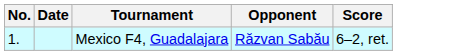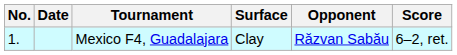 <table class="sortable wikitable">
 <tr>
 <th>No.</th>
 <th>Date</th>
 <th>Tournament</th>
+<th>Surface</th>
 <th>Opponent</th>
 <th class="unsortable">Score</th>
 </tr>
 <tr style="background:#cffcff;">
 <td>1.</td>
 <td></td>
 <td>Mexico F4, <a href='#'>Guadalajara</a></td>
+<td>Clay</td>
 <td> <a href='#'>Răzvan Sabău</a></td>
 <td>6–2, ret.</td>
 </tr>
 </table>
